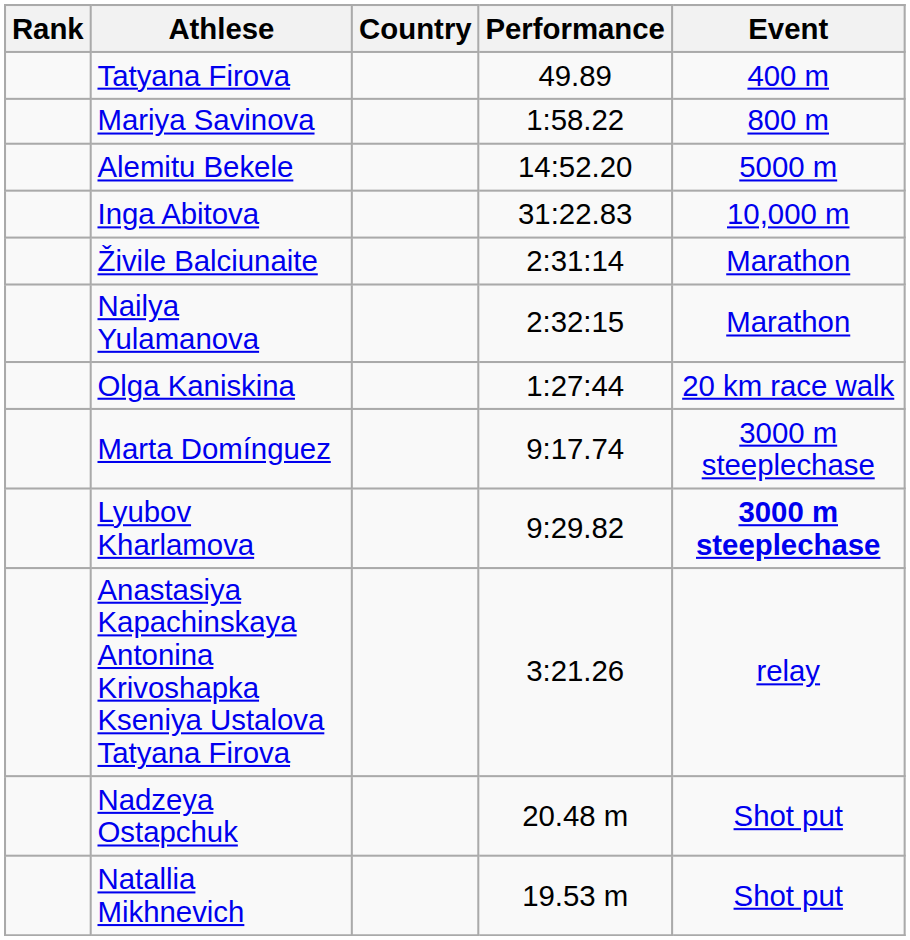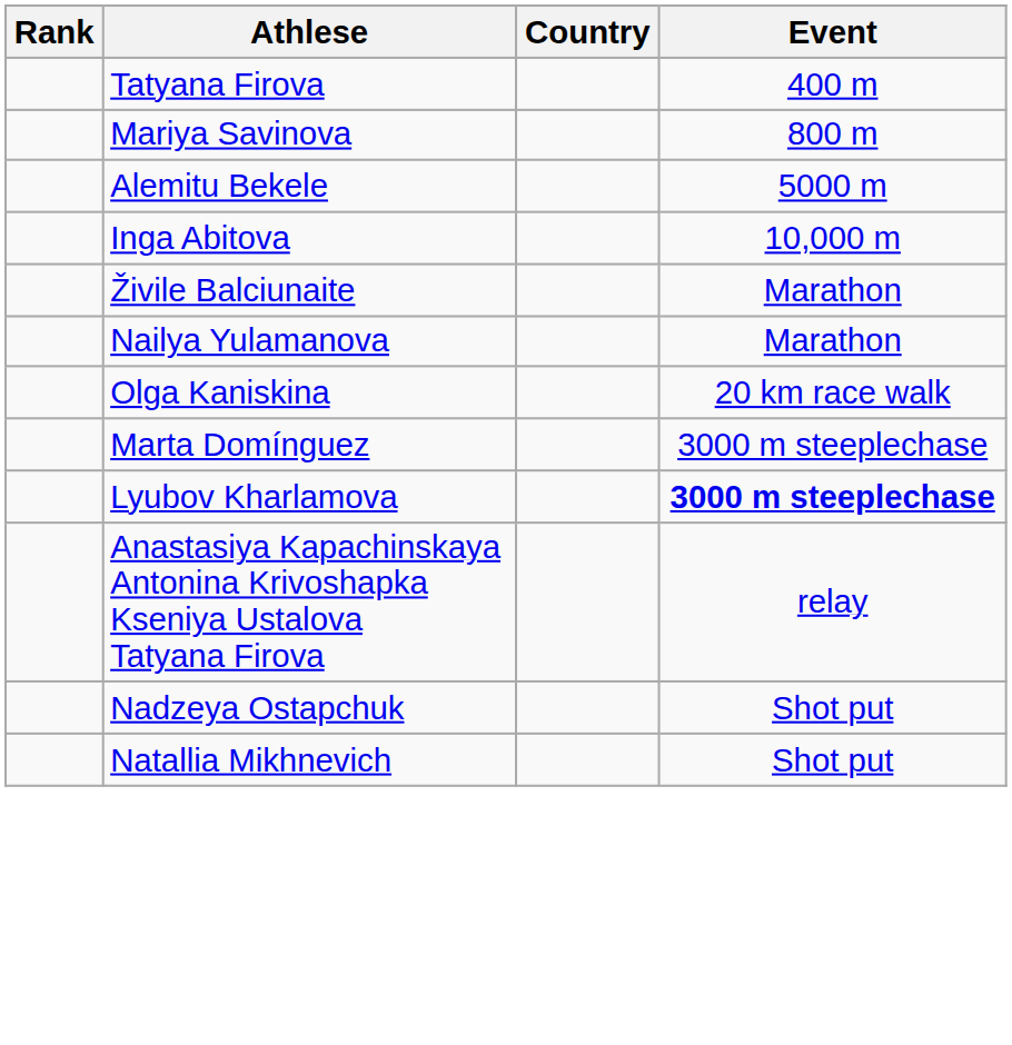 <table class="wikitable sortable" style="width:50%; font-size:90%; text-align:center;">
 <tr>
 <th>Rank</th>
 <th>Athlese</th>
 <th>Country</th>
-<th>Performance</th>
 <th>Event</th>
 </tr>
 <tr>
 <td></td>
 <td align=left><a href='#'>Tatyana Firova</a></td>
 <td align=left></td>
-<td>49.89</td>
 <td><a href='#'>400 m</a></td>
 </tr>
 <tr>
 <td></td>
 <td align=left><a href='#'>Mariya Savinova</a></td>
 <td align=left></td>
-<td>1:58.22</td>
 <td><a href='#'>800 m</a></td>
 </tr>
 <tr>
 <td></td>
 <td align=left><a href='#'>Alemitu Bekele</a></td>
 <td align=left></td>
-<td>14:52.20</td>
 <td><a href='#'>5000 m</a></td>
 </tr>
 <tr>
 <td></td>
 <td align=left><a href='#'>Inga Abitova</a></td>
 <td align=left></td>
-<td>31:22.83</td>
 <td><a href='#'>10,000 m</a></td>
 </tr>
 <tr>
 <td></td>
 <td align=left><a href='#'>Živile Balciunaite</a></td>
 <td align=left></td>
-<td>2:31:14</td>
 <td><a href='#'>Marathon</a></td>
 </tr>
 <tr>
 <td></td>
 <td align=left><a href='#'>Nailya Yulamanova</a></td>
 <td align=left></td>
-<td>2:32:15</td>
 <td><a href='#'>Marathon</a></td>
 </tr>
 <tr>
 <td></td>
 <td align=left><a href='#'>Olga Kaniskina</a></td>
 <td align=left></td>
-<td>1:27:44</td>
 <td><a href='#'>20 km race walk</a></td>
 </tr>
 <tr>
 <td></td>
 <td align=left><a href='#'>Marta Domínguez</a></td>
 <td align=left></td>
-<td>9:17.74</td>
 <td><a href='#'>3000 m steeplechase</a></td>
 </tr>
 <tr>
 <td></td>
 <td align=left><a href='#'>Lyubov Kharlamova</a></td>
 <td align=left></td>
-<td>9:29.82</td>
 <td><strong><a href='#'>3000 m steeplechase</a></strong></td>
 </tr>
 <tr>
 <td></td>
 <td align=left><a href='#'>Anastasiya Kapachinskaya</a><br><a href='#'>Antonina Krivoshapka</a><br><a href='#'>Kseniya Ustalova</a><br><a href='#'>Tatyana Firova</a></td>
 <td align=left></td>
-<td>3:21.26</td>
 <td><a href='#'> relay</a></td>
 </tr>
 <tr>
 <td></td>
 <td align=left><a href='#'>Nadzeya Ostapchuk</a></td>
 <td align=left></td>
-<td>20.48 m</td>
 <td><a href='#'>Shot put</a></td>
 </tr>
 <tr>
 <td></td>
 <td align=left><a href='#'>Natallia Mikhnevich</a></td>
 <td align=left></td>
-<td>19.53 m</td>
 <td><a href='#'>Shot put</a></td>
 </tr>
 </table>
